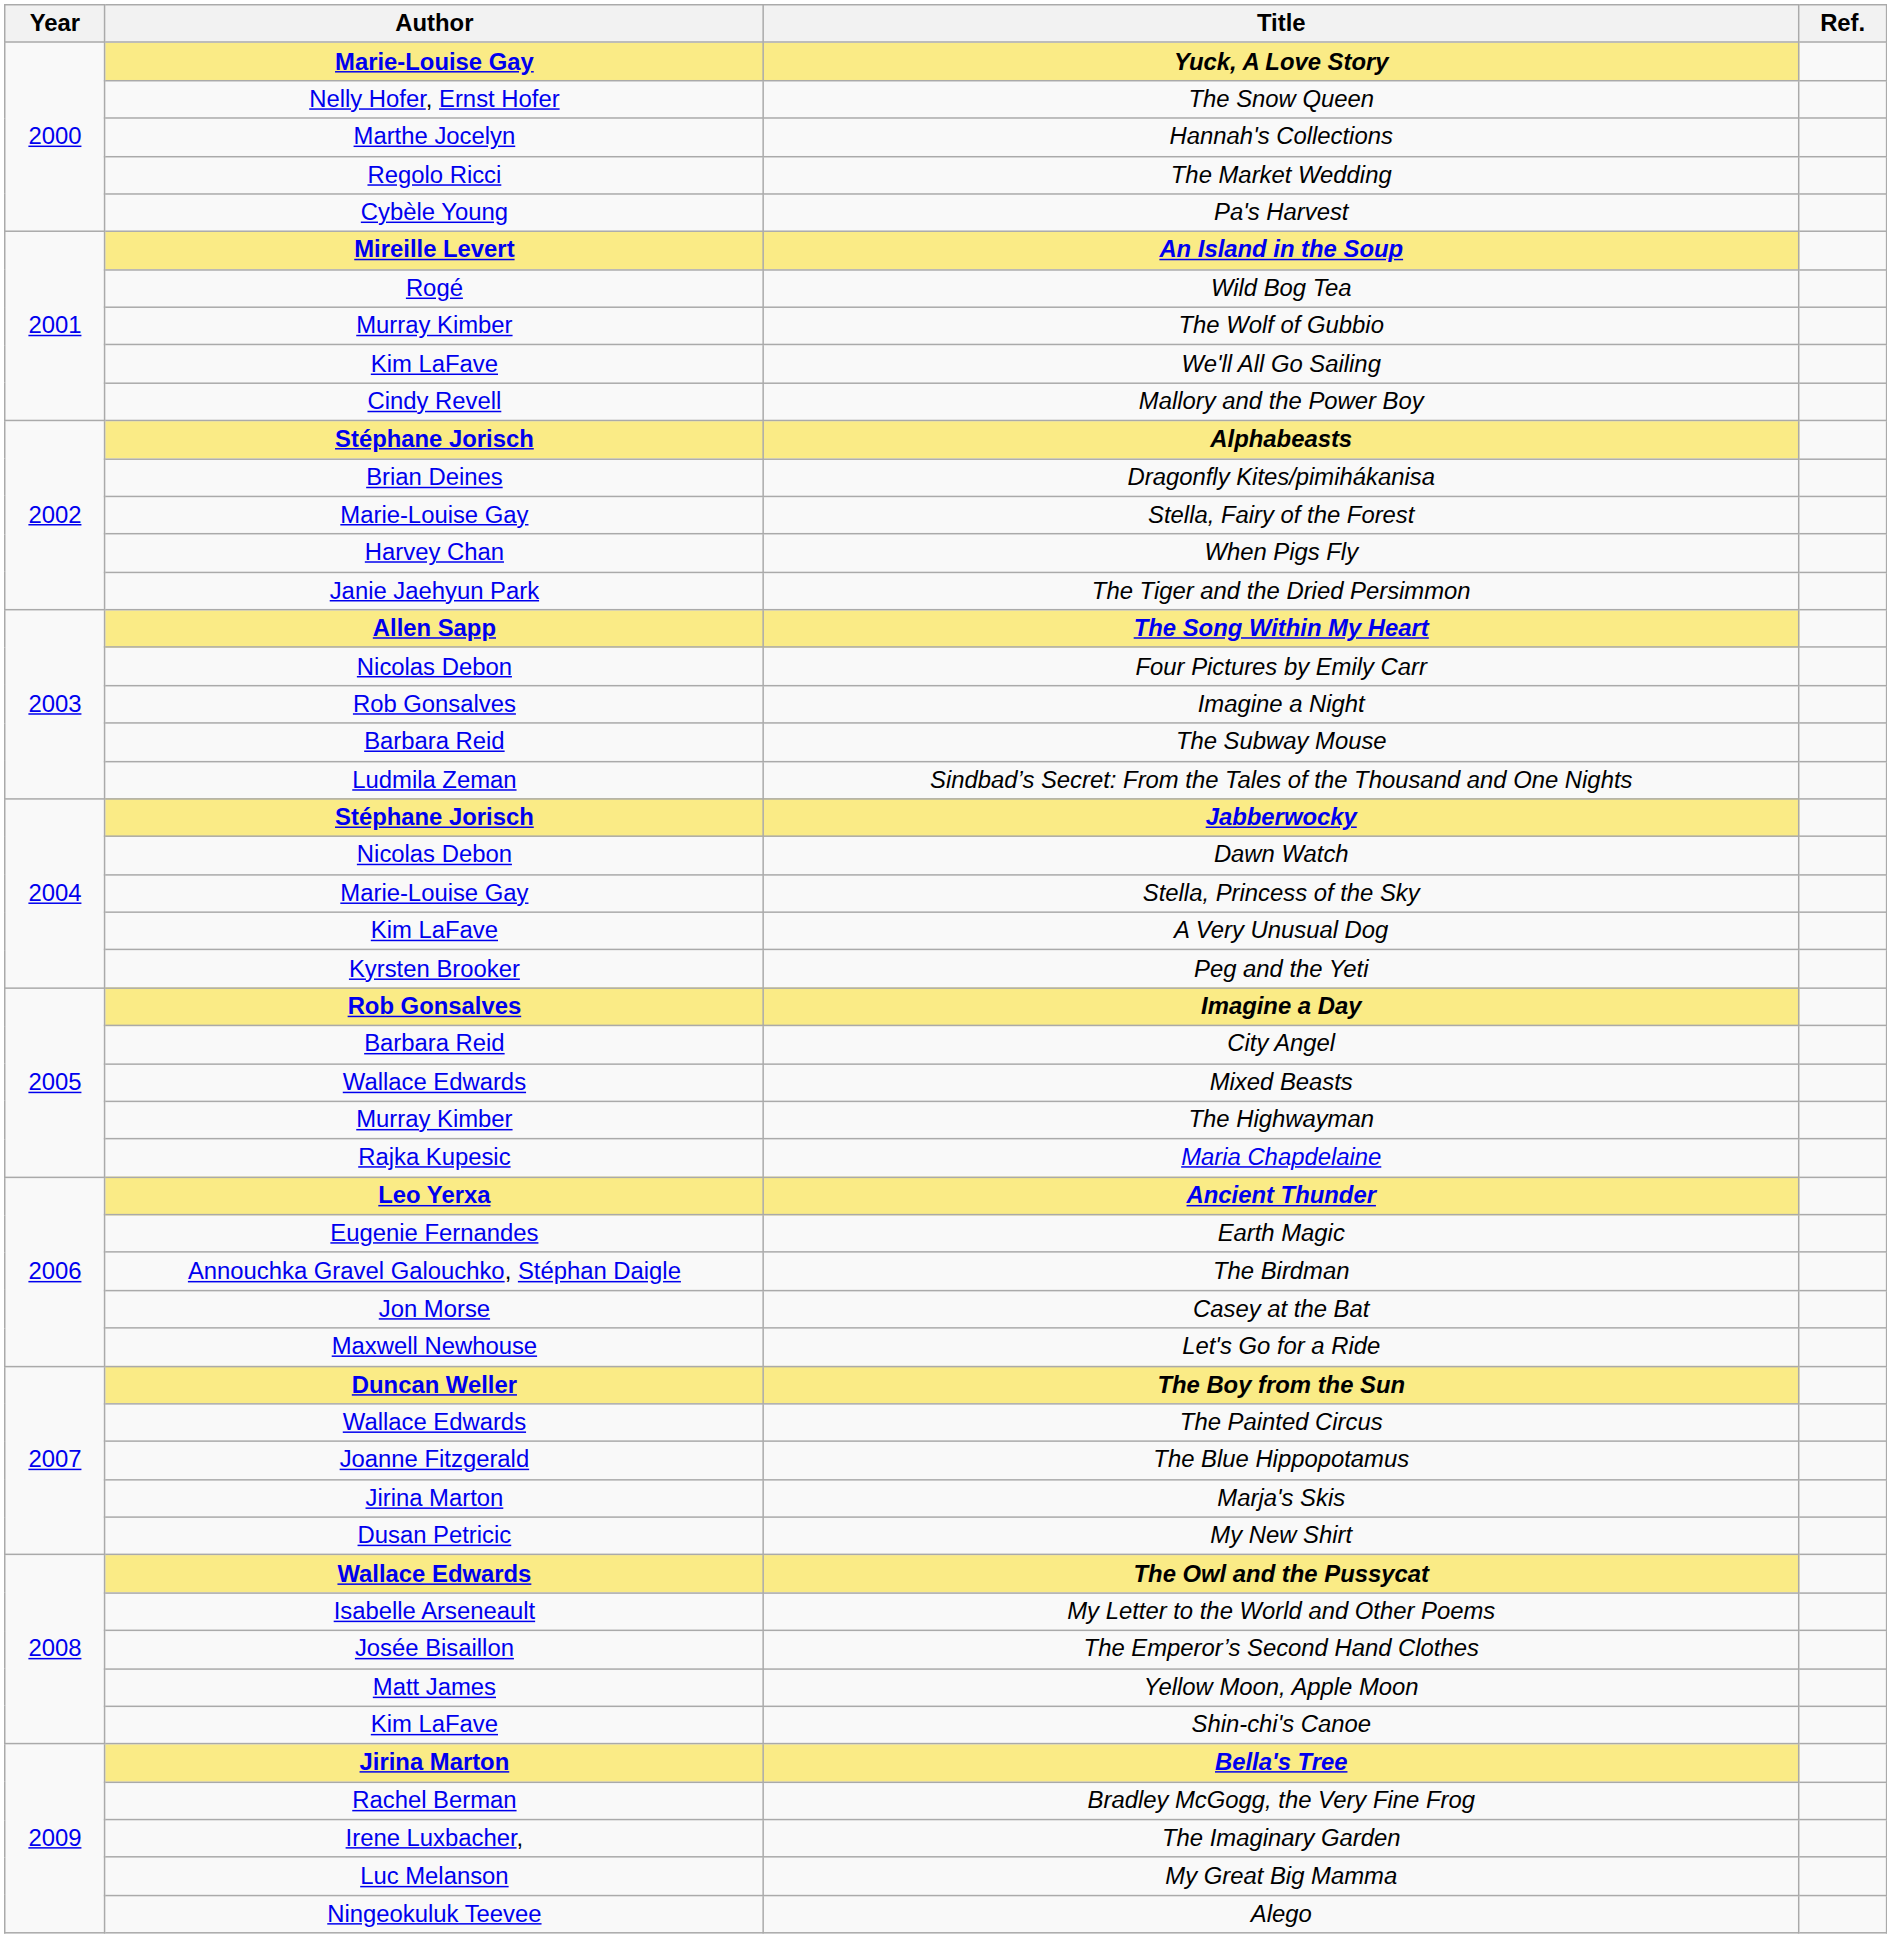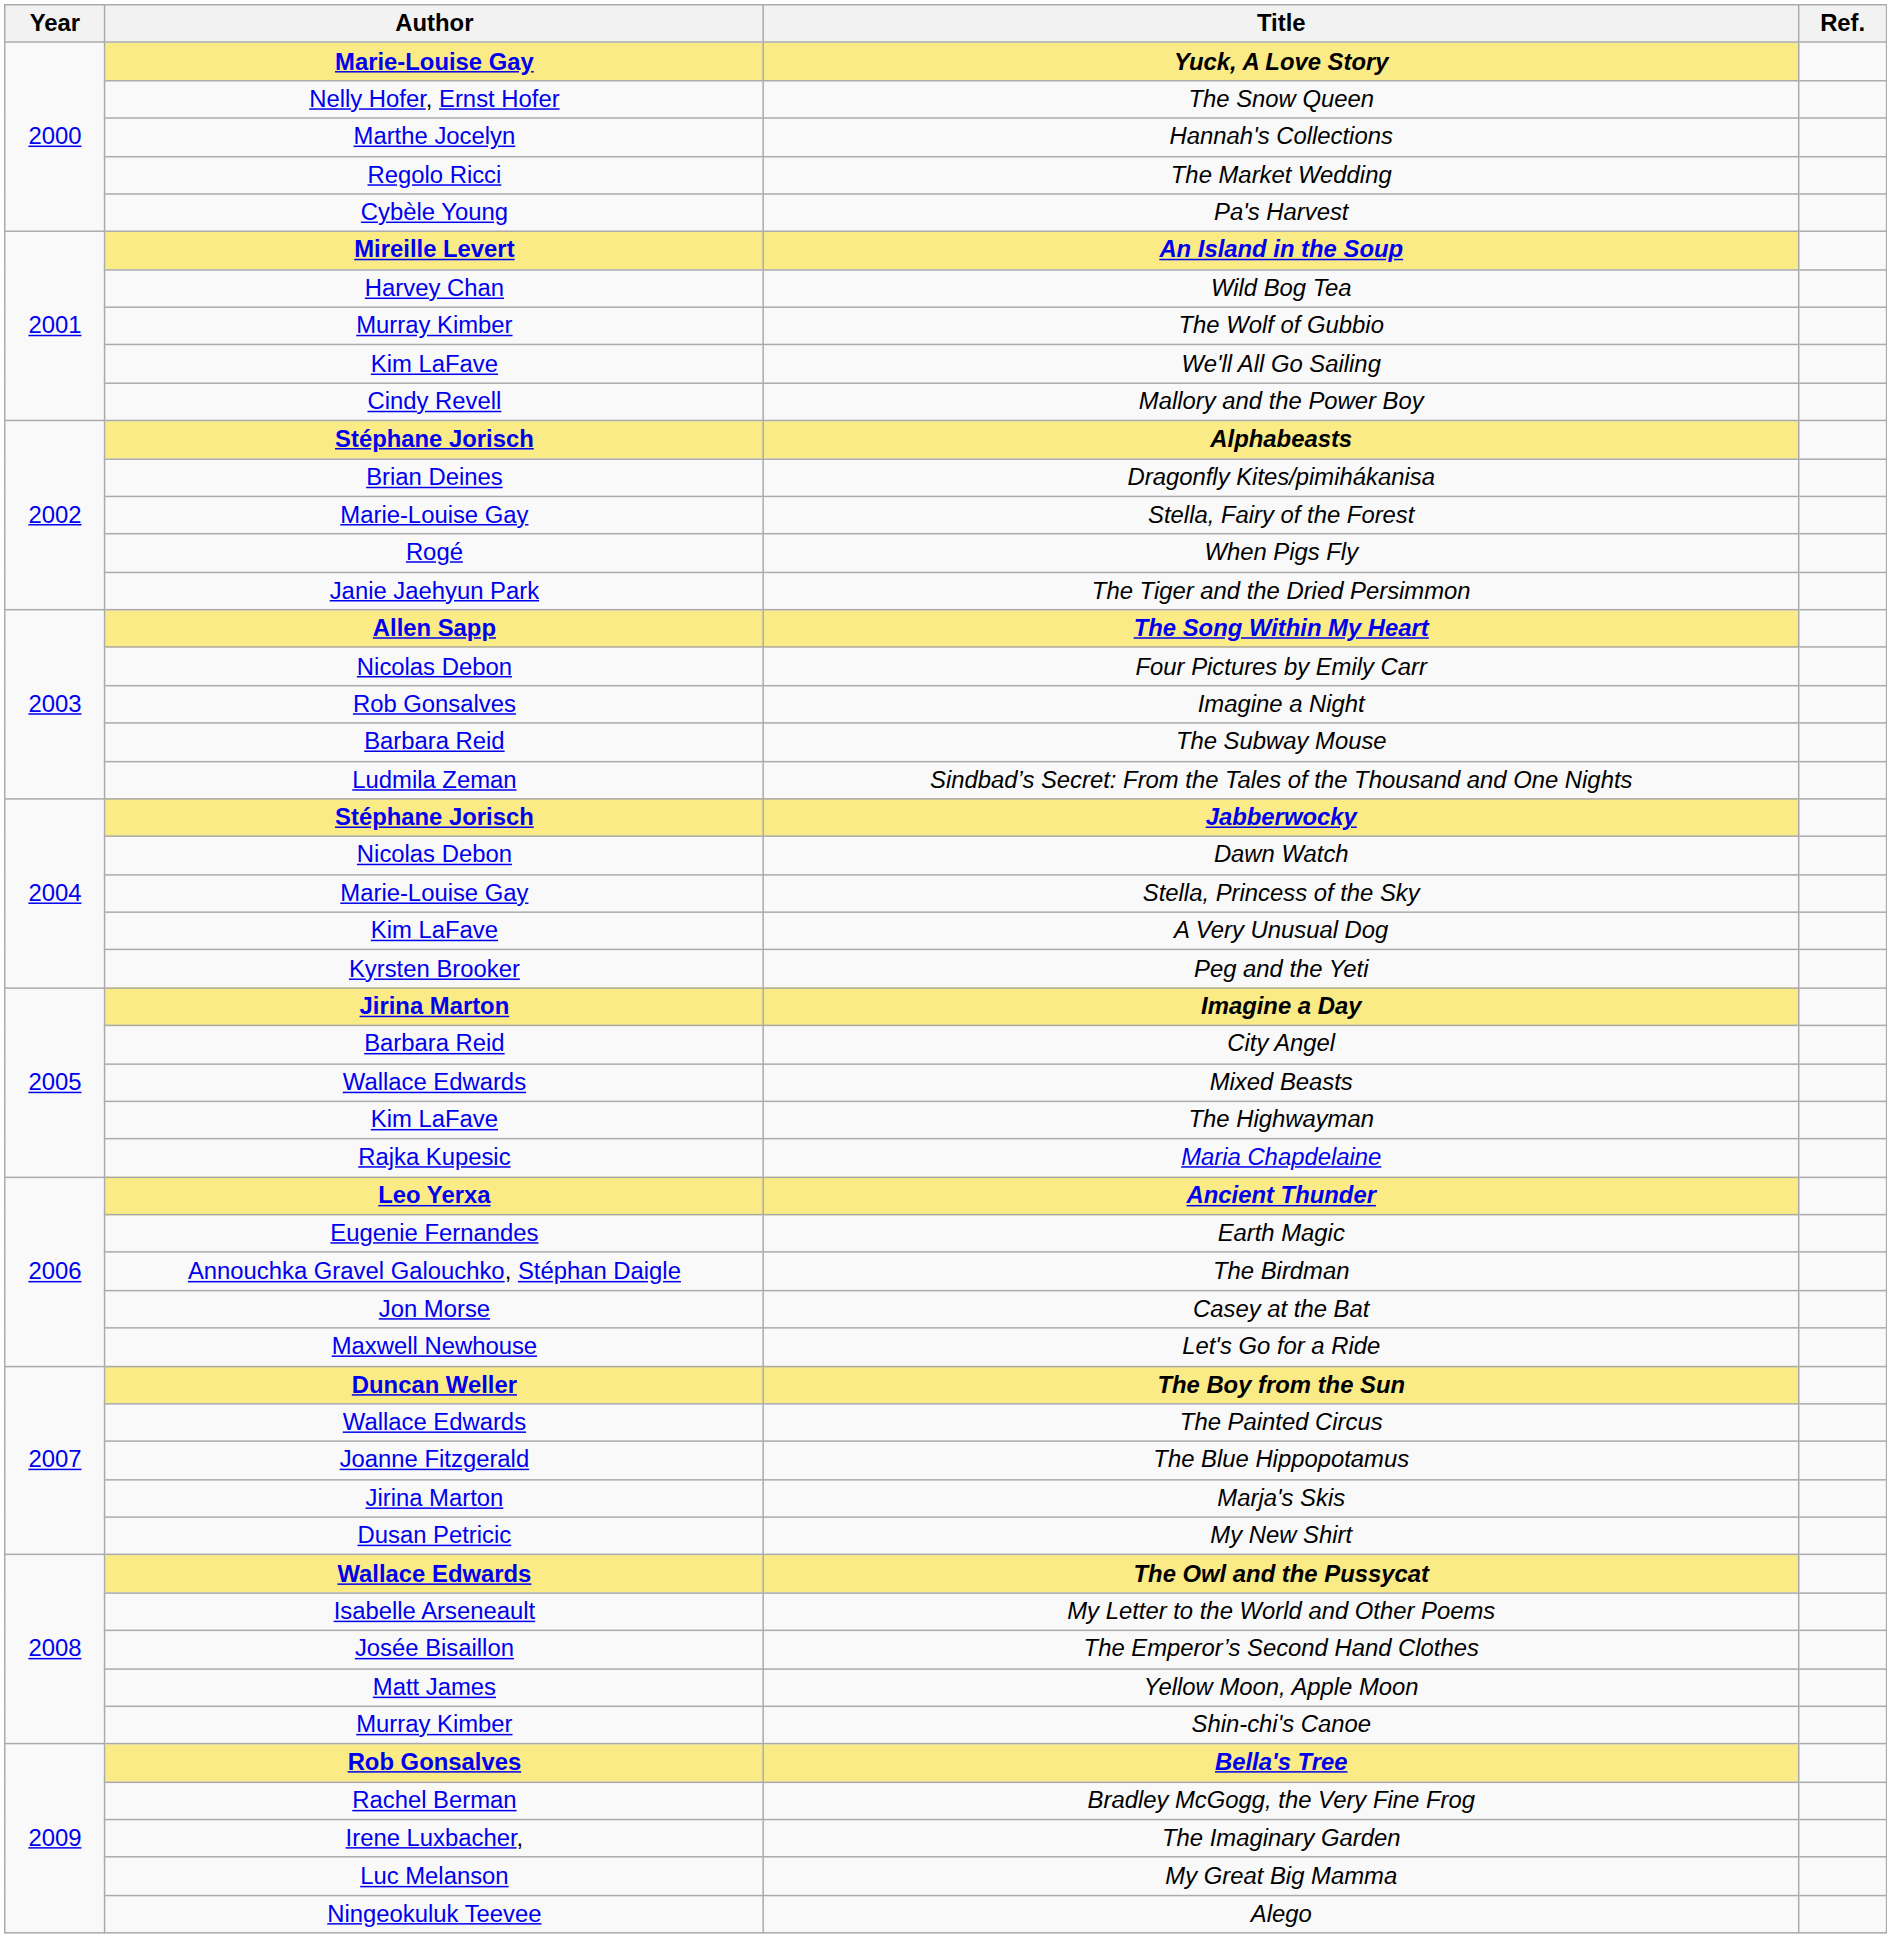 <table class="wikitable" style="width:100%;">
 <tr>
 <th>Year</th>
 <th style="width:35%;">Author</th>
 <th style="width:55%;">Title</th>
 <th>Ref.</th>
 </tr>
 <tr>
 <td style="text-align:center;" rowspan="5"><a href='#'>2000</a></td>
 <td style="text-align:center; background:#FAEB86;"><strong><a href='#'>Marie-Louise Gay</a></strong></td>
 <td style="text-align:center; background:#FAEB86;"><strong><em>Yuck, A Love Story</em></strong></td>
 <td></td>
 </tr>
 <tr style="text-align:center;">
 <td><a href='#'>Nelly Hofer</a>, <a href='#'>Ernst Hofer</a></td>
 <td><em>The Snow Queen</em></td>
 <td></td>
 </tr>
 <tr style="text-align:center;">
 <td><a href='#'>Marthe Jocelyn</a></td>
 <td><em>Hannah's Collections</em></td>
 <td></td>
 </tr>
 <tr style="text-align:center;">
 <td><a href='#'>Regolo Ricci</a></td>
 <td><em>The Market Wedding</em></td>
 <td></td>
 </tr>
 <tr style="text-align:center;">
 <td><a href='#'>Cybèle Young</a></td>
 <td><em>Pa's Harvest</em></td>
 <td></td>
 </tr>
 <tr>
 <td style="text-align:center;" rowspan="5"><a href='#'>2001</a></td>
 <td style="text-align:center; background:#FAEB86;"><strong><a href='#'>Mireille Levert</a></strong></td>
 <td style="text-align:center; background:#FAEB86;"><strong><em><a href='#'>An Island in the Soup</a></em></strong></td>
 <td></td>
 </tr>
 <tr style="text-align:center;">
-<td><a href='#'>Rogé</a></td>
+<td><a href='#'>Harvey Chan</a></td>
 <td><em>Wild Bog Tea</em></td>
 <td></td>
 </tr>
 <tr style="text-align:center;">
 <td><a href='#'>Murray Kimber</a></td>
 <td><em>The Wolf of Gubbio</em></td>
 <td></td>
 </tr>
 <tr style="text-align:center;">
 <td><a href='#'>Kim LaFave</a></td>
 <td><em>We'll All Go Sailing</em></td>
 <td></td>
 </tr>
 <tr style="text-align:center;">
 <td><a href='#'>Cindy Revell</a></td>
 <td><em>Mallory and the Power Boy</em></td>
 <td></td>
 </tr>
 <tr>
 <td style="text-align:center;" rowspan="5"><a href='#'>2002</a></td>
 <td style="text-align:center; background:#FAEB86;"><strong><a href='#'>Stéphane Jorisch</a></strong></td>
 <td style="text-align:center; background:#FAEB86;"><strong><em>Alphabeasts</em></strong></td>
 <td></td>
 </tr>
 <tr style="text-align:center;">
 <td><a href='#'>Brian Deines</a></td>
 <td><em>Dragonfly Kites/pimihákanisa</em></td>
 <td></td>
 </tr>
 <tr style="text-align:center;">
 <td><a href='#'>Marie-Louise Gay</a></td>
 <td><em>Stella, Fairy of the Forest</em></td>
 <td></td>
 </tr>
 <tr style="text-align:center;">
-<td><a href='#'>Harvey Chan</a></td>
+<td><a href='#'>Rogé</a></td>
 <td><em>When Pigs Fly</em></td>
 <td></td>
 </tr>
 <tr style="text-align:center;">
 <td><a href='#'>Janie Jaehyun Park</a></td>
 <td><em>The Tiger and the Dried Persimmon</em></td>
 <td></td>
 </tr>
 <tr>
 <td style="text-align:center;" rowspan="5"><a href='#'>2003</a></td>
 <td style="text-align:center; background:#FAEB86;"><strong><a href='#'>Allen Sapp</a></strong></td>
 <td style="text-align:center; background:#FAEB86;"><strong><em><a href='#'>The Song Within My Heart</a></em></strong></td>
 <td></td>
 </tr>
 <tr style="text-align:center;">
 <td><a href='#'>Nicolas Debon</a></td>
 <td><em>Four Pictures by Emily Carr</em></td>
 <td></td>
 </tr>
 <tr style="text-align:center;">
 <td><a href='#'>Rob Gonsalves</a></td>
 <td><em>Imagine a Night</em></td>
 <td></td>
 </tr>
 <tr style="text-align:center;">
 <td><a href='#'>Barbara Reid</a></td>
 <td><em>The Subway Mouse</em></td>
 <td></td>
 </tr>
 <tr style="text-align:center;">
 <td><a href='#'>Ludmila Zeman</a></td>
 <td><em>Sindbad’s Secret: From the Tales of the Thousand and One Nights</em></td>
 <td></td>
 </tr>
 <tr>
 <td style="text-align:center;" rowspan="5"><a href='#'>2004</a></td>
 <td style="text-align:center; background:#FAEB86;"><strong><a href='#'>Stéphane Jorisch</a></strong></td>
 <td style="text-align:center; background:#FAEB86;"><strong><em><a href='#'>Jabberwocky</a></em></strong></td>
 <td></td>
 </tr>
 <tr style="text-align:center;">
 <td><a href='#'>Nicolas Debon</a></td>
 <td><em>Dawn Watch</em></td>
 <td></td>
 </tr>
 <tr style="text-align:center;">
 <td><a href='#'>Marie-Louise Gay</a></td>
 <td><em>Stella, Princess of the Sky</em></td>
 <td></td>
 </tr>
 <tr style="text-align:center;">
 <td><a href='#'>Kim LaFave</a></td>
 <td><em>A Very Unusual Dog</em></td>
 <td></td>
 </tr>
 <tr style="text-align:center;">
 <td><a href='#'>Kyrsten Brooker</a></td>
 <td><em>Peg and the Yeti</em></td>
 <td></td>
 </tr>
 <tr>
 <td style="text-align:center;" rowspan="5"><a href='#'>2005</a></td>
-<td style="text-align:center; background:#FAEB86;"><strong><a href='#'>Rob Gonsalves</a></strong></td>
+<td style="text-align:center; background:#FAEB86;"><strong><a href='#'>Jirina Marton</a></strong></td>
 <td style="text-align:center; background:#FAEB86;"><strong><em>Imagine a Day</em></strong></td>
 <td></td>
 </tr>
 <tr style="text-align:center;">
 <td><a href='#'>Barbara Reid</a></td>
 <td><em>City Angel</em></td>
 <td></td>
 </tr>
 <tr style="text-align:center;">
 <td><a href='#'>Wallace Edwards</a></td>
 <td><em>Mixed Beasts</em></td>
 <td></td>
 </tr>
 <tr style="text-align:center;">
-<td><a href='#'>Murray Kimber</a></td>
+<td><a href='#'>Kim LaFave</a></td>
 <td><em>The Highwayman</em></td>
 <td></td>
 </tr>
 <tr style="text-align:center;">
 <td><a href='#'>Rajka Kupesic</a></td>
 <td><em><a href='#'>Maria Chapdelaine</a></em></td>
 <td></td>
 </tr>
 <tr>
 <td style="text-align:center;" rowspan="5"><a href='#'>2006</a></td>
 <td style="text-align:center; background:#FAEB86;"><strong><a href='#'>Leo Yerxa</a></strong></td>
 <td style="text-align:center; background:#FAEB86;"><strong><em><a href='#'>Ancient Thunder</a></em></strong></td>
 <td></td>
 </tr>
 <tr style="text-align:center;">
 <td><a href='#'>Eugenie Fernandes</a></td>
 <td><em>Earth Magic</em></td>
 <td></td>
 </tr>
 <tr style="text-align:center;">
 <td><a href='#'>Annouchka Gravel Galouchko</a>, <a href='#'>Stéphan Daigle</a></td>
 <td><em>The Birdman</em></td>
 <td></td>
 </tr>
 <tr style="text-align:center;">
 <td><a href='#'>Jon Morse</a></td>
 <td><em>Casey at the Bat</em></td>
 <td></td>
 </tr>
 <tr style="text-align:center;">
 <td><a href='#'>Maxwell Newhouse</a></td>
 <td><em>Let's Go for a Ride</em></td>
 <td></td>
 </tr>
 <tr>
 <td style="text-align:center;" rowspan="5"><a href='#'>2007</a></td>
 <td style="text-align:center; background:#FAEB86;"><strong><a href='#'>Duncan Weller</a></strong></td>
 <td style="text-align:center; background:#FAEB86;"><strong><em>The Boy from the Sun</em></strong></td>
 <td></td>
 </tr>
 <tr style="text-align:center;">
 <td><a href='#'>Wallace Edwards</a></td>
 <td><em>The Painted Circus</em></td>
 <td></td>
 </tr>
 <tr style="text-align:center;">
 <td><a href='#'>Joanne Fitzgerald</a></td>
 <td><em>The Blue Hippopotamus</em></td>
 <td></td>
 </tr>
 <tr style="text-align:center;">
 <td><a href='#'>Jirina Marton</a></td>
 <td><em>Marja's Skis</em></td>
 <td></td>
 </tr>
 <tr style="text-align:center;">
 <td><a href='#'>Dusan Petricic</a></td>
 <td><em>My New Shirt</em></td>
 <td></td>
 </tr>
 <tr>
 <td style="text-align:center;" rowspan="5"><a href='#'>2008</a></td>
 <td style="text-align:center; background:#FAEB86;"><strong><a href='#'>Wallace Edwards</a></strong></td>
 <td style="text-align:center; background:#FAEB86;"><strong><em>The Owl and the Pussycat</em></strong></td>
 <td></td>
 </tr>
 <tr style="text-align:center;">
 <td><a href='#'>Isabelle Arseneault</a></td>
 <td><em>My Letter to the World and Other Poems</em></td>
 <td></td>
 </tr>
 <tr style="text-align:center;">
 <td><a href='#'>Josée Bisaillon</a></td>
 <td><em>The Emperor’s Second Hand Clothes</em></td>
 <td></td>
 </tr>
 <tr>
 <td style="text-align:center;"><a href='#'>Matt James</a></td>
 <td style="text-align:center;"><em>Yellow Moon, Apple Moon</em></td>
 <td></td>
 </tr>
 <tr style="text-align:center;">
-<td><a href='#'>Kim LaFave</a></td>
+<td><a href='#'>Murray Kimber</a></td>
 <td><em>Shin-chi's Canoe</em></td>
 <td></td>
 </tr>
 <tr>
 <td style="text-align:center;" rowspan="5"><a href='#'>2009</a></td>
-<td style="text-align:center; background:#FAEB86;"><strong><a href='#'>Jirina Marton</a></strong></td>
+<td style="text-align:center; background:#FAEB86;"><strong><a href='#'>Rob Gonsalves</a></strong></td>
 <td style="text-align:center; background:#FAEB86;"><strong><em><a href='#'>Bella's Tree</a></em></strong></td>
 <td></td>
 </tr>
 <tr style="text-align:center;">
 <td><a href='#'>Rachel Berman</a></td>
 <td><em>Bradley McGogg, the Very Fine Frog</em></td>
 <td></td>
 </tr>
 <tr style="text-align:center;">
 <td><a href='#'>Irene Luxbacher</a>,</td>
 <td><em>The Imaginary Garden</em></td>
 <td></td>
 </tr>
 <tr style="text-align:center;">
 <td><a href='#'>Luc Melanson</a></td>
 <td><em>My Great Big Mamma</em></td>
 <td></td>
 </tr>
 <tr style="text-align:center;">
 <td><a href='#'>Ningeokuluk Teevee</a></td>
 <td><em>Alego</em></td>
 <td></td>
 </tr>
 </table>
